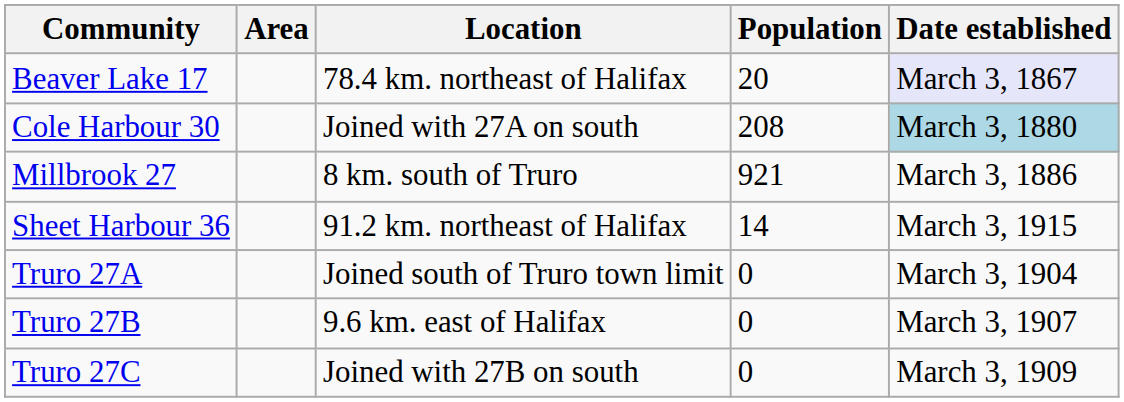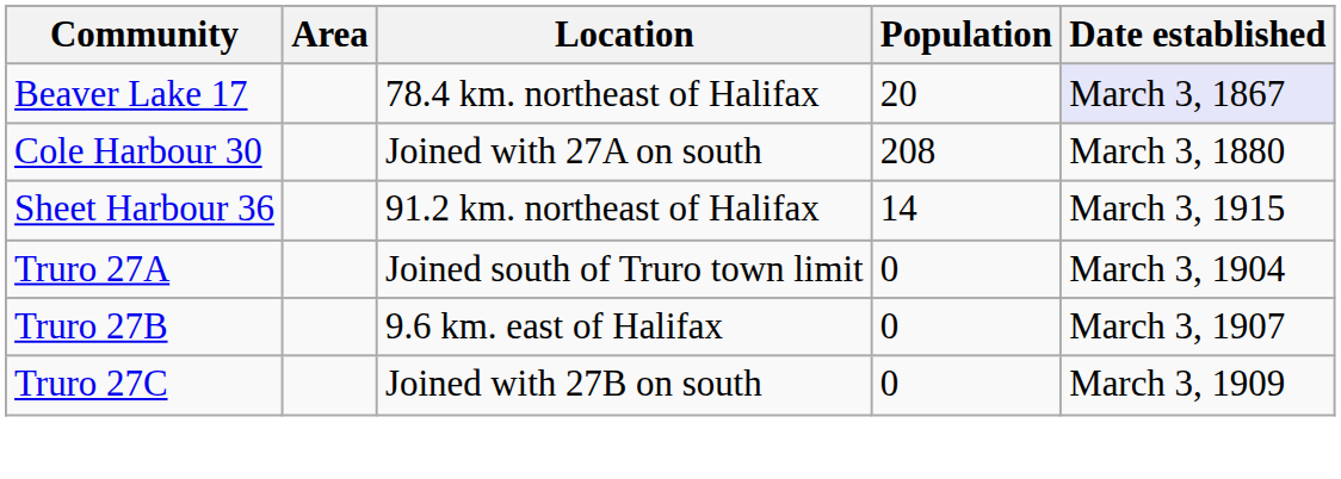 <table class="wikitable">
 <tr>
 <th>Community</th>
 <th>Area</th>
 <th>Location</th>
 <th>Population</th>
 <th>Date established</th>
 </tr>
 <tr>
 <td><a href='#'>Beaver Lake 17</a></td>
 <td></td>
 <td>78.4 km. northeast of Halifax</td>
 <td>20</td>
 <td style="background: lavender;">March 3, 1867</td>
 </tr>
 <tr>
 <td><a href='#'>Cole Harbour 30</a></td>
 <td></td>
 <td>Joined with 27A on south</td>
 <td>208</td>
-<td style="background: lightblue;">March 3, 1880</td>
-</tr>
-<tr>
-<td><a href='#'>Millbrook 27</a></td>
-<td></td>
-<td>8 km. south of Truro</td>
-<td>921</td>
-<td>March 3, 1886</td>
+<td>March 3, 1880</td>
 </tr>
 <tr>
 <td><a href='#'>Sheet Harbour 36</a></td>
 <td></td>
 <td>91.2 km. northeast of Halifax</td>
 <td>14</td>
 <td>March 3, 1915</td>
 </tr>
 <tr>
 <td><a href='#'>Truro 27A</a></td>
 <td></td>
 <td>Joined south of Truro town limit</td>
 <td>0</td>
 <td>March 3, 1904</td>
 </tr>
 <tr>
 <td><a href='#'>Truro 27B</a></td>
 <td></td>
 <td>9.6 km. east of Halifax</td>
 <td>0</td>
 <td>March 3, 1907</td>
 </tr>
 <tr>
 <td><a href='#'>Truro 27C</a></td>
 <td></td>
 <td>Joined with 27B on south</td>
 <td>0</td>
 <td>March 3, 1909</td>
 </tr>
 </table>
